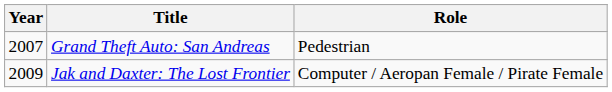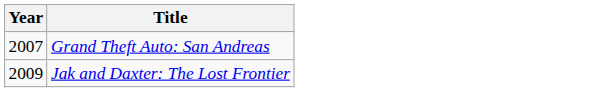 <table class="wikitable sortable">
 <tr>
 <th>Year</th>
 <th>Title</th>
-<th class="unsortable">Role</th>
 </tr>
 <tr>
 <td>2007</td>
 <td><em><a href='#'>Grand Theft Auto: San Andreas</a></em></td>
-<td>Pedestrian</td>
 </tr>
 <tr>
 <td>2009</td>
 <td><em><a href='#'>Jak and Daxter: The Lost Frontier</a></em></td>
-<td>Computer / Aeropan Female / Pirate Female</td>
 </tr>
 </table>
